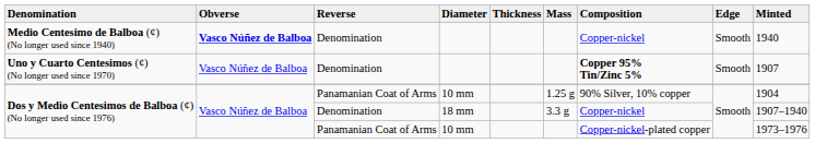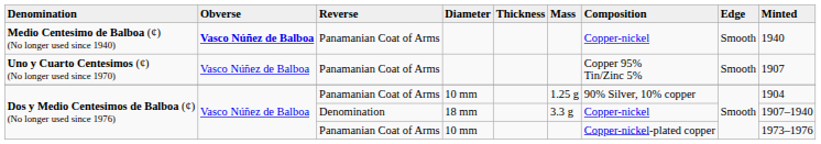 <table class="wikitable">
 <tr>
 <th style="background:#efefef; text-align:left">Denomination</th>
 <th style="background:#efefef; text-align:left">Obverse</th>
 <th style="background:#efefef; text-align:left">Reverse</th>
 <th style="background:#efefef; text-align:left">Diameter</th>
 <th style="background:#efefef; text-align:left">Thickness</th>
 <th style="background:#efefef; text-align:left">Mass</th>
 <th style="background:#efefef; text-align:left">Composition</th>
 <th style="background:#efefef; text-align:left">Edge</th>
 <th style="background:#efefef; text-align:left">Minted</th>
 </tr>
 <tr>
 <td><strong>Medio Centesimo de Balboa</strong> (¢)<br><small>(No longer used since 1940)</small></td>
 <td><strong><a href='#'>Vasco Núñez de Balboa</a></strong></td>
-<td>Denomination</td>
+<td>Panamanian Coat of Arms</td>
 <td></td>
 <td></td>
 <td></td>
 <td><a href='#'>Copper-nickel</a></td>
 <td>Smooth</td>
 <td>1940</td>
 </tr>
 <tr>
 <td><strong>Uno y Cuarto Centesimos</strong> (¢)<br><small>(No longer used since 1970)</small></td>
 <td><a href='#'>Vasco Núñez de Balboa</a></td>
-<td>Denomination</td>
+<td>Panamanian Coat of Arms</td>
 <td></td>
 <td></td>
 <td></td>
-<td><strong>Copper 95%<br>Tin/Zinc 5%</strong></td>
+<td>Copper 95%<br>Tin/Zinc 5%</td>
 <td>Smooth</td>
 <td>1907</td>
 </tr>
 <tr>
 </tr>
 <tr>
 <td rowspan="3"><strong>Dos y Medio Centesimos de Balboa</strong> (¢)<br><small>(No longer used since 1976)</small></td>
 <td rowspan="3"><a href='#'>Vasco Núñez de Balboa</a></td>
 <td>Panamanian Coat of Arms</td>
 <td>10 mm</td>
 <td></td>
 <td>1.25 g</td>
 <td>90% Silver, 10% copper</td>
 <td rowspan="3">Smooth</td>
 <td>1904</td>
 </tr>
 <tr>
 <td>Denomination</td>
 <td>18 mm</td>
 <td></td>
 <td>3.3 g</td>
 <td><a href='#'>Copper-nickel</a></td>
 <td>1907–1940</td>
 </tr>
 <tr>
 <td>Panamanian Coat of Arms</td>
 <td>10 mm</td>
 <td></td>
 <td></td>
 <td><a href='#'>Copper-nickel</a>-plated copper</td>
 <td>1973–1976</td>
 </tr>
 </table>
